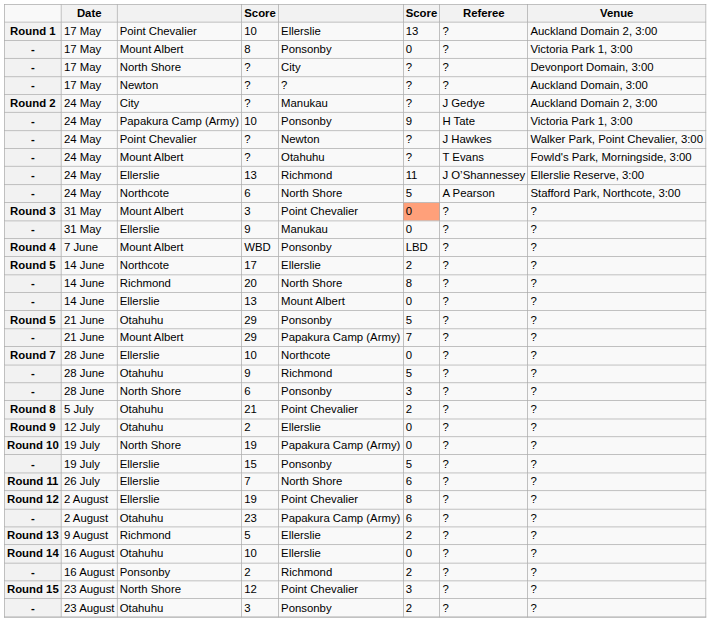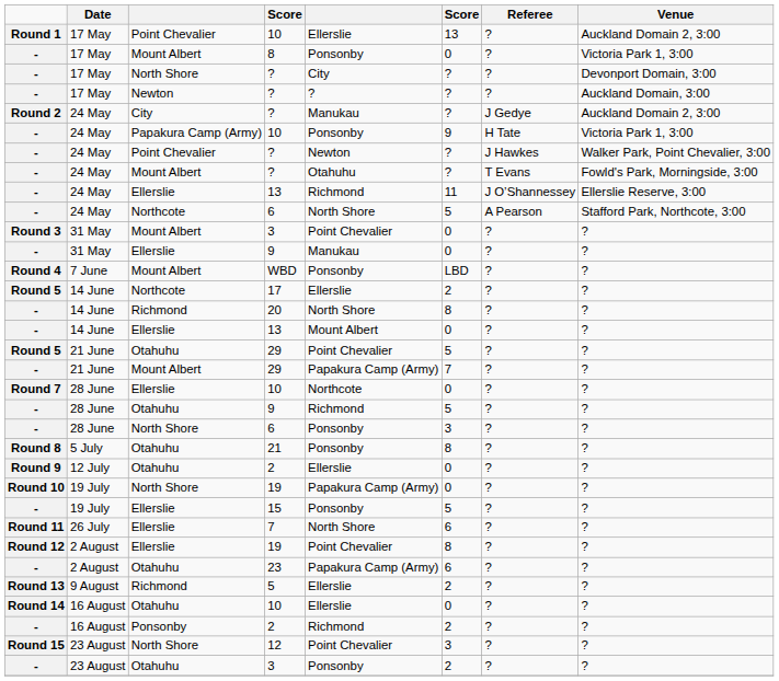 <table class="wikitable mw-collapsible">
 <tr>
 <td></td>
 <th scope="col">Date</th>
 <th scope="col"></th>
 <th scope="col">Score</th>
 <th scope="col"></th>
 <th scope="col">Score</th>
 <th scope="col">Referee</th>
 <th scope="col">Venue</th>
 </tr>
 <tr>
 <th scope="row">Round 1</th>
 <td>17 May </td>
 <td>Point Chevalier</td>
 <td>10</td>
 <td>Ellerslie</td>
 <td>13</td>
 <td>?</td>
 <td>Auckland Domain 2, 3:00</td>
 </tr>
 <tr>
 <th scope="row">-</th>
 <td>17 May</td>
 <td>Mount Albert</td>
 <td>8</td>
 <td>Ponsonby</td>
 <td>0</td>
 <td>?</td>
 <td>Victoria Park 1, 3:00</td>
 </tr>
 <tr>
 <th scope="row">-</th>
 <td>17 May</td>
 <td>North Shore</td>
 <td>?</td>
 <td>City</td>
 <td>?</td>
 <td>?</td>
 <td>Devonport Domain, 3:00</td>
 </tr>
 <tr>
 <th scope="row">-</th>
 <td>17 May</td>
 <td>Newton</td>
 <td>?</td>
 <td>?</td>
 <td>?</td>
 <td>?</td>
 <td>Auckland Domain, 3:00</td>
 </tr>
 <tr>
 <th scope="row">Round 2</th>
 <td>24 May </td>
 <td>City</td>
 <td>?</td>
 <td>Manukau</td>
 <td>?</td>
 <td>J Gedye</td>
 <td>Auckland Domain 2, 3:00</td>
 </tr>
 <tr>
 <th scope="row">-</th>
 <td>24 May</td>
 <td>Papakura Camp (Army)</td>
 <td>10</td>
 <td>Ponsonby</td>
 <td>9</td>
 <td>H Tate</td>
 <td>Victoria Park 1, 3:00</td>
 </tr>
 <tr>
 <th scope="row">-</th>
 <td>24 May</td>
 <td>Point Chevalier</td>
 <td>?</td>
 <td>Newton</td>
 <td>?</td>
 <td>J Hawkes</td>
 <td>Walker Park, Point Chevalier, 3:00</td>
 </tr>
 <tr>
 <th scope="row">-</th>
 <td>24 May</td>
 <td>Mount Albert</td>
 <td>?</td>
 <td>Otahuhu</td>
 <td>?</td>
 <td>T Evans</td>
 <td>Fowld's Park, Morningside, 3:00</td>
 </tr>
 <tr>
 <th scope="row">-</th>
 <td>24 May</td>
 <td>Ellerslie</td>
 <td>13</td>
 <td>Richmond</td>
 <td>11</td>
 <td>J O’Shannessey</td>
 <td>Ellerslie Reserve, 3:00</td>
 </tr>
 <tr>
 <th scope="row">-</th>
 <td>24 May</td>
 <td>Northcote</td>
 <td>6</td>
 <td>North Shore</td>
 <td>5</td>
 <td>A Pearson</td>
 <td>Stafford Park, Northcote, 3:00</td>
 </tr>
 <tr>
 <th scope="row">Round 3</th>
 <td>31 May </td>
 <td>Mount Albert</td>
 <td>3</td>
 <td>Point Chevalier</td>
-<td style="background: lightsalmon;">0</td>
+<td>0</td>
 <td>?</td>
 <td>?</td>
 </tr>
 <tr>
 <th scope="row">-</th>
 <td>31 May</td>
 <td>Ellerslie</td>
 <td>9</td>
 <td>Manukau</td>
 <td>0</td>
 <td>?</td>
 <td>?</td>
 </tr>
 <tr>
 <th scope="row">Round 4</th>
 <td>7 June </td>
 <td>Mount Albert</td>
 <td>WBD</td>
 <td>Ponsonby</td>
 <td>LBD</td>
 <td>?</td>
 <td>?</td>
 </tr>
 <tr>
 <th scope="row">Round 5</th>
 <td>14 June </td>
 <td>Northcote</td>
 <td>17</td>
 <td>Ellerslie</td>
 <td>2</td>
 <td>?</td>
 <td>?</td>
 </tr>
 <tr>
 <th scope="row">-</th>
 <td>14 June</td>
 <td>Richmond</td>
 <td>20</td>
 <td>North Shore</td>
 <td>8</td>
 <td>?</td>
 <td>?</td>
 </tr>
 <tr>
 <th scope="row">-</th>
 <td>14 June</td>
 <td>Ellerslie</td>
 <td>13</td>
 <td>Mount Albert</td>
 <td>0</td>
 <td>?</td>
 <td>?</td>
 </tr>
 <tr>
 <th scope="row">Round 5</th>
 <td>21 June </td>
 <td>Otahuhu</td>
 <td>29</td>
-<td>Ponsonby</td>
+<td>Point Chevalier</td>
 <td>5</td>
 <td>?</td>
 <td>?</td>
 </tr>
 <tr>
 <th scope="row">-</th>
 <td>21 June</td>
 <td>Mount Albert</td>
 <td>29</td>
 <td>Papakura Camp (Army)</td>
 <td>7</td>
 <td>?</td>
 <td>?</td>
 </tr>
 <tr>
 <th scope="row">Round 7</th>
 <td>28 June </td>
 <td>Ellerslie</td>
 <td>10</td>
 <td>Northcote</td>
 <td>0</td>
 <td>?</td>
 <td>?</td>
 </tr>
 <tr>
 <th scope="row">-</th>
 <td>28 June</td>
 <td>Otahuhu</td>
 <td>9</td>
 <td>Richmond</td>
 <td>5</td>
 <td>?</td>
 <td>?</td>
 </tr>
 <tr>
 <th scope="row">-</th>
 <td>28 June</td>
 <td>North Shore</td>
 <td>6</td>
 <td>Ponsonby</td>
 <td>3</td>
 <td>?</td>
 <td>?</td>
 </tr>
 <tr>
 <th scope="row">Round 8</th>
 <td>5 July </td>
 <td>Otahuhu</td>
 <td>21</td>
-<td>Point Chevalier</td>
-<td>2</td>
+<td>Ponsonby</td>
+<td>8</td>
 <td>?</td>
 <td>?</td>
 </tr>
 <tr>
 <th scope="row">Round 9</th>
 <td>12 July </td>
 <td>Otahuhu</td>
 <td>2</td>
 <td>Ellerslie</td>
 <td>0</td>
 <td>?</td>
 <td>?</td>
 </tr>
 <tr>
 <th scope="row">Round 10</th>
 <td>19 July </td>
 <td>North Shore</td>
 <td>19</td>
 <td>Papakura Camp (Army)</td>
 <td>0</td>
 <td>?</td>
 <td>?</td>
 </tr>
 <tr>
 <th scope="row">-</th>
 <td>19 July</td>
 <td>Ellerslie</td>
 <td>15</td>
 <td>Ponsonby</td>
 <td>5</td>
 <td>?</td>
 <td>?</td>
 </tr>
 <tr>
 <th scope="row">Round 11</th>
 <td>26 July </td>
 <td>Ellerslie</td>
 <td>7</td>
 <td>North Shore</td>
 <td>6</td>
 <td>?</td>
 <td>?</td>
 </tr>
 <tr>
 <th scope="row">Round 12</th>
 <td>2 August </td>
 <td>Ellerslie</td>
 <td>19</td>
 <td>Point Chevalier</td>
 <td>8</td>
 <td>?</td>
 <td>?</td>
 </tr>
 <tr>
 <th scope="row">-</th>
 <td>2 August</td>
 <td>Otahuhu</td>
 <td>23</td>
 <td>Papakura Camp (Army)</td>
 <td>6</td>
 <td>?</td>
 <td>?</td>
 </tr>
 <tr>
 <th scope="row">Round 13</th>
 <td>9 August </td>
 <td>Richmond</td>
 <td>5</td>
 <td>Ellerslie</td>
 <td>2</td>
 <td>?</td>
 <td>?</td>
 </tr>
 <tr>
 <th scope="row">Round 14</th>
 <td>16 August </td>
 <td>Otahuhu</td>
 <td>10</td>
 <td>Ellerslie</td>
 <td>0</td>
 <td>?</td>
 <td>?</td>
 </tr>
 <tr>
 <th scope="row">-</th>
 <td>16 August</td>
 <td>Ponsonby</td>
 <td>2</td>
 <td>Richmond</td>
 <td>2</td>
 <td>?</td>
 <td>?</td>
 </tr>
 <tr>
 <th scope="row">Round 15</th>
 <td>23 August </td>
 <td>North Shore</td>
 <td>12</td>
 <td>Point Chevalier</td>
 <td>3</td>
 <td>?</td>
 <td>?</td>
 </tr>
 <tr>
 <th scope="row">-</th>
 <td>23 August</td>
 <td>Otahuhu</td>
 <td>3</td>
 <td>Ponsonby</td>
 <td>2</td>
 <td>?</td>
 <td>?</td>
 </tr>
 <tr>
 </tr>
 </table>
